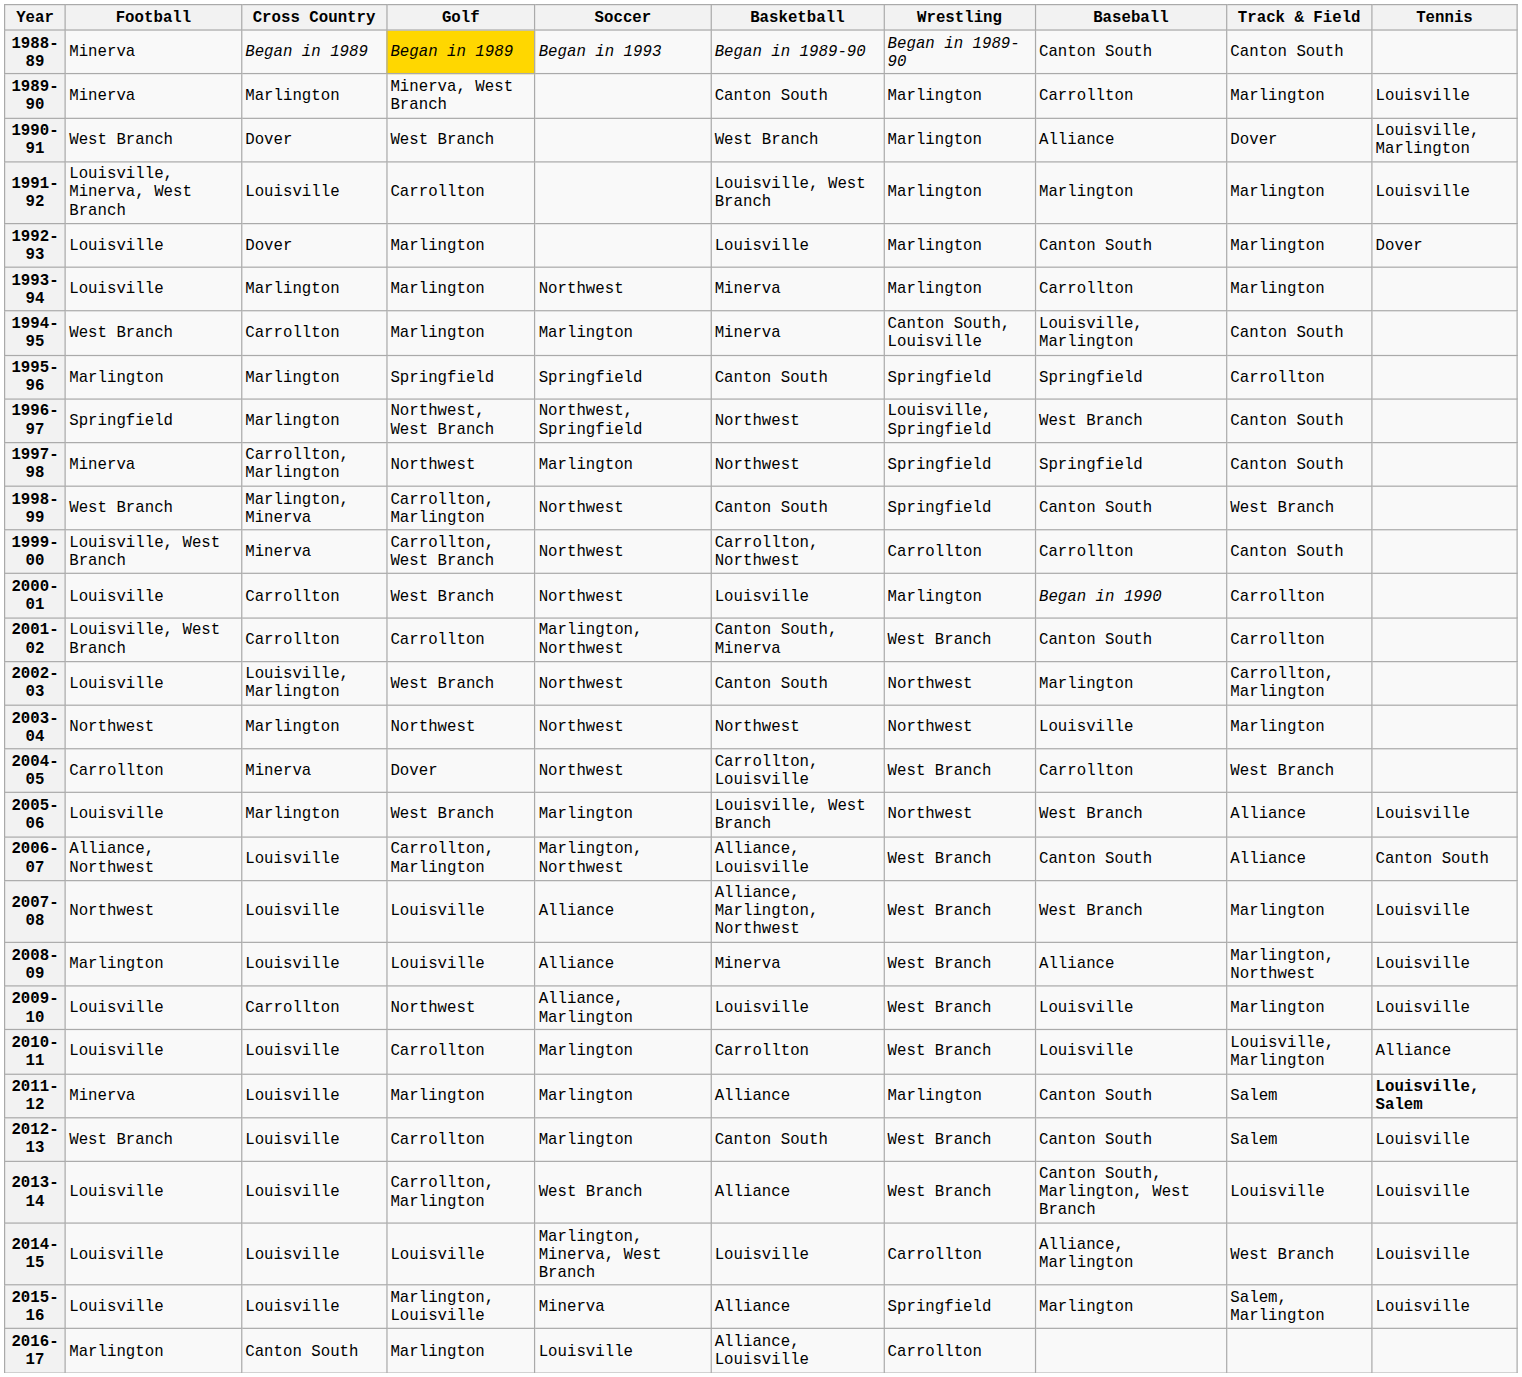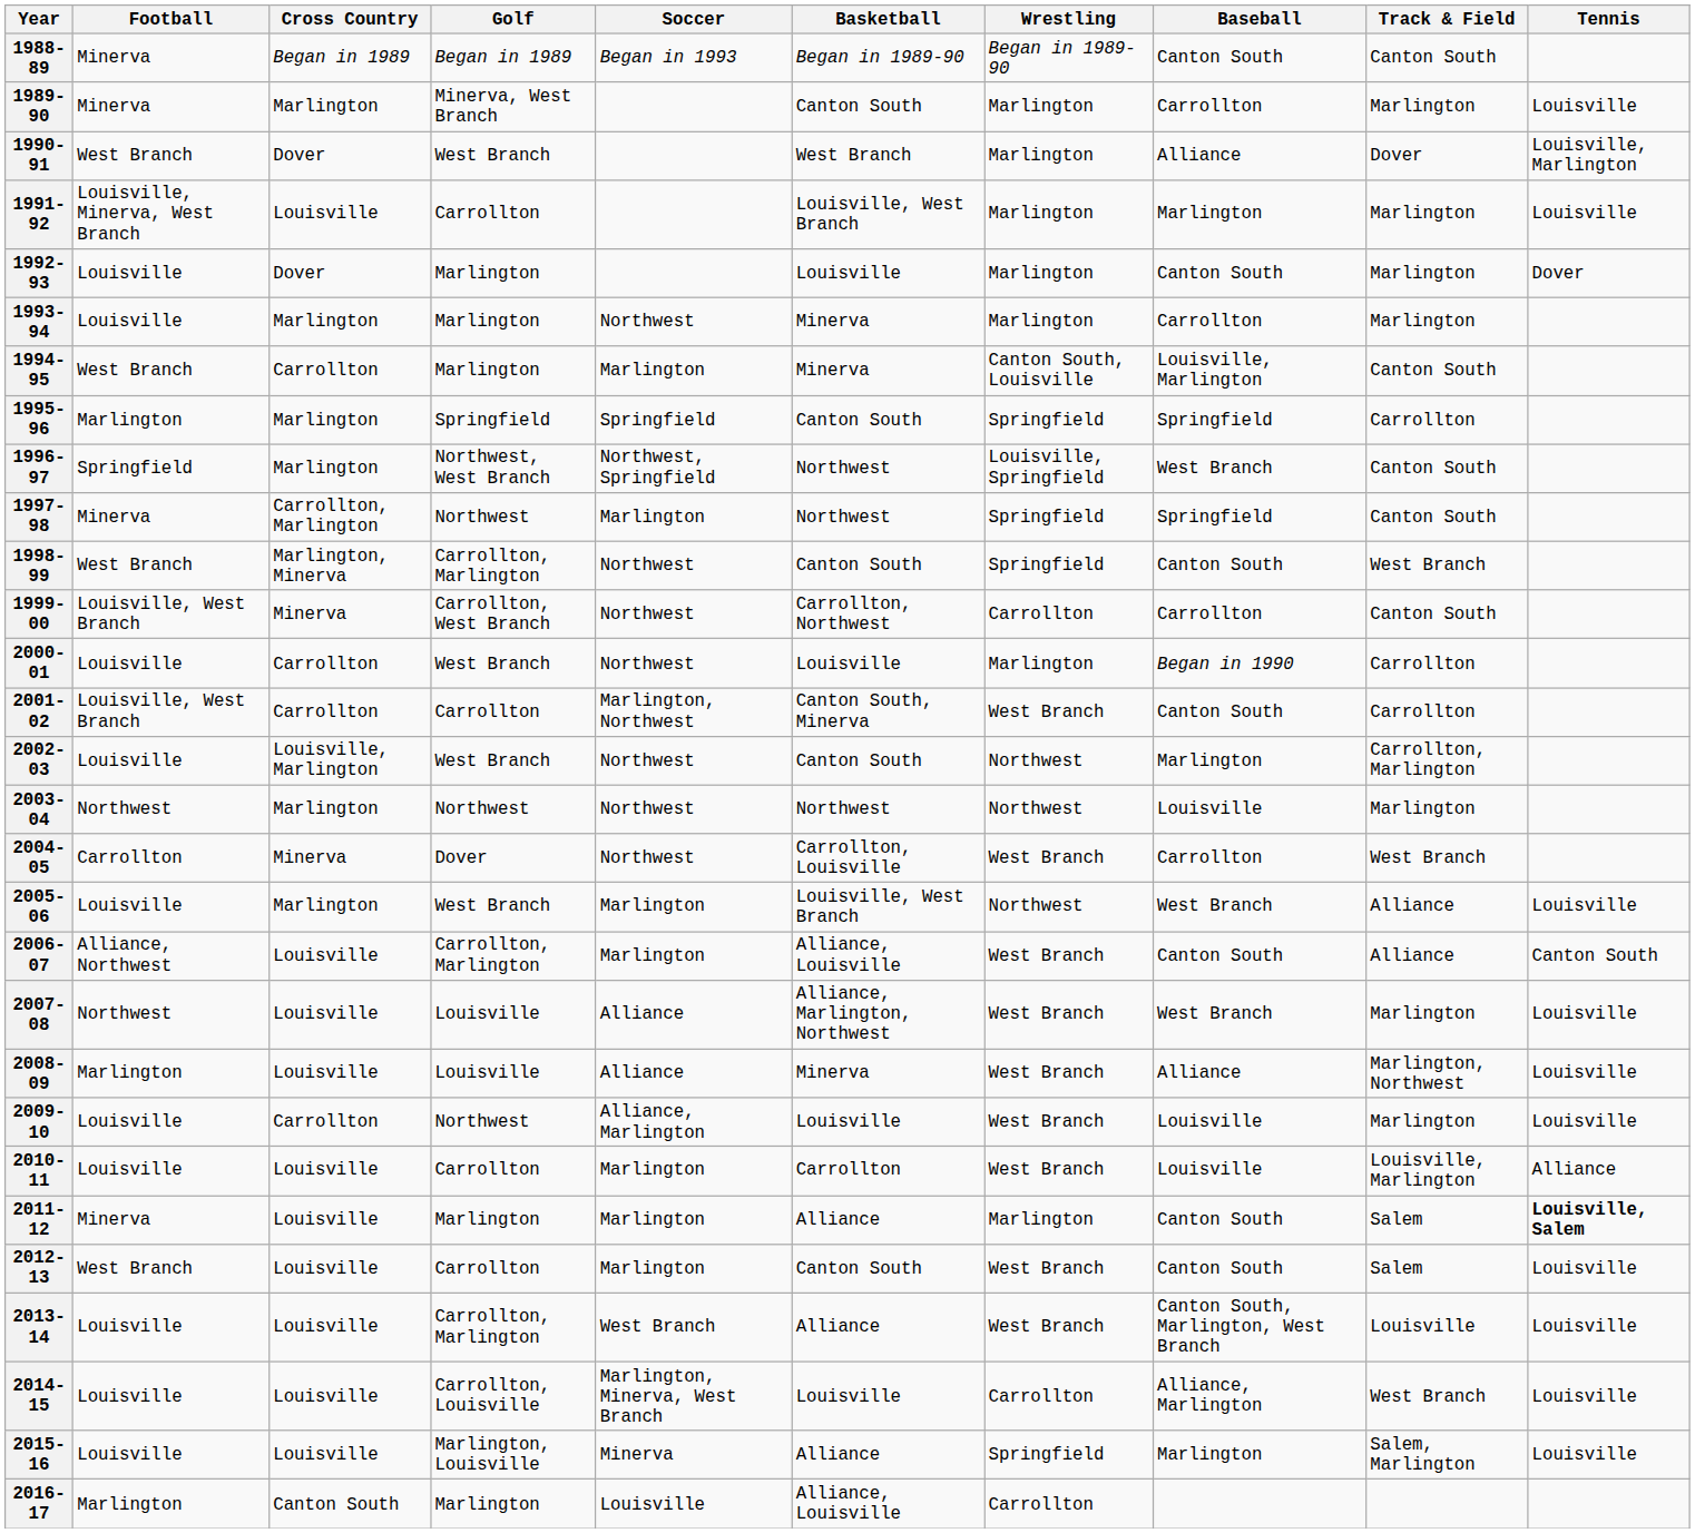 <table class="wikitable">
 <tr>
 <th>Year</th>
 <th>Football</th>
 <th>Cross Country</th>
 <th>Golf</th>
 <th>Soccer</th>
 <th>Basketball</th>
 <th>Wrestling</th>
 <th>Baseball</th>
 <th>Track & Field</th>
 <th>Tennis</th>
 </tr>
 <tr style="text-align:left;">
 <th>1988-89</th>
 <td>Minerva</td>
 <td><em>Began in 1989</em></td>
-<td style="background: gold;"><em>Began in 1989</em></td>
+<td><em>Began in 1989</em></td>
 <td><em>Began in 1993</em></td>
 <td><em>Began in 1989-90</em></td>
 <td><em>Began in 1989-90</em></td>
 <td>Canton South</td>
 <td>Canton South</td>
 <td></td>
 </tr>
 <tr style="text-align:left;">
 <th>1989-90</th>
 <td>Minerva</td>
 <td>Marlington</td>
 <td>Minerva, West Branch</td>
 <td></td>
 <td>Canton South</td>
 <td>Marlington</td>
 <td>Carrollton</td>
 <td>Marlington</td>
 <td>Louisville</td>
 </tr>
 <tr style="text-align:left;">
 <th>1990-91</th>
 <td>West Branch</td>
 <td>Dover</td>
 <td>West Branch</td>
 <td></td>
 <td>West Branch</td>
 <td>Marlington</td>
 <td>Alliance</td>
 <td>Dover</td>
 <td>Louisville, Marlington</td>
 </tr>
 <tr style="text-align:left;">
 <th>1991-92</th>
 <td>Louisville, Minerva, West Branch</td>
 <td>Louisville</td>
 <td>Carrollton</td>
 <td></td>
 <td>Louisville, West Branch</td>
 <td>Marlington</td>
 <td>Marlington</td>
 <td>Marlington</td>
 <td>Louisville</td>
 </tr>
 <tr style="text-align:left;">
 <th>1992-93</th>
 <td>Louisville</td>
 <td>Dover</td>
 <td>Marlington</td>
 <td></td>
 <td>Louisville</td>
 <td>Marlington</td>
 <td>Canton South</td>
 <td>Marlington</td>
 <td>Dover</td>
 </tr>
 <tr style="text-align:left;">
 <th>1993-94</th>
 <td>Louisville</td>
 <td>Marlington</td>
 <td>Marlington</td>
 <td>Northwest</td>
 <td>Minerva</td>
 <td>Marlington</td>
 <td>Carrollton</td>
 <td>Marlington</td>
 <td></td>
 </tr>
 <tr style="text-align:left;">
 <th>1994-95</th>
 <td>West Branch</td>
 <td>Carrollton</td>
 <td>Marlington</td>
 <td>Marlington</td>
 <td>Minerva</td>
 <td>Canton South, Louisville</td>
 <td>Louisville, Marlington</td>
 <td>Canton South</td>
 <td></td>
 </tr>
 <tr style="text-align:left;">
 <th>1995-96</th>
 <td>Marlington</td>
 <td>Marlington</td>
 <td>Springfield</td>
 <td>Springfield</td>
 <td>Canton South</td>
 <td>Springfield</td>
 <td>Springfield</td>
 <td>Carrollton</td>
 <td></td>
 </tr>
 <tr style="text-align:left;">
 <th>1996-97</th>
 <td>Springfield</td>
 <td>Marlington</td>
 <td>Northwest, West Branch</td>
 <td>Northwest, Springfield</td>
 <td>Northwest</td>
 <td>Louisville, Springfield</td>
 <td>West Branch</td>
 <td>Canton South</td>
 <td></td>
 </tr>
 <tr style="text-align:left;">
 <th>1997-98</th>
 <td>Minerva</td>
 <td>Carrollton, Marlington</td>
 <td>Northwest</td>
 <td>Marlington</td>
 <td>Northwest</td>
 <td>Springfield</td>
 <td>Springfield</td>
 <td>Canton South</td>
 <td></td>
 </tr>
 <tr style="text-align:left;">
 <th>1998-99</th>
 <td>West Branch</td>
 <td>Marlington, Minerva</td>
 <td>Carrollton, Marlington</td>
 <td>Northwest</td>
 <td>Canton South</td>
 <td>Springfield</td>
 <td>Canton South</td>
 <td>West Branch</td>
 <td></td>
 </tr>
 <tr style="text-align:left;">
 <th>1999-00</th>
 <td>Louisville, West Branch</td>
 <td>Minerva</td>
 <td>Carrollton, West Branch</td>
 <td>Northwest</td>
 <td>Carrollton, Northwest</td>
 <td>Carrollton</td>
 <td>Carrollton</td>
 <td>Canton South</td>
 <td></td>
 </tr>
 <tr style="text-align:left;">
 <th>2000-01</th>
 <td>Louisville</td>
 <td>Carrollton</td>
 <td>West Branch</td>
 <td>Northwest</td>
 <td>Louisville</td>
 <td>Marlington</td>
 <td><em>Began in 1990</em></td>
 <td>Carrollton</td>
 <td></td>
 </tr>
 <tr style="text-align:left;">
 <th>2001-02</th>
 <td>Louisville, West Branch</td>
 <td>Carrollton</td>
 <td>Carrollton</td>
 <td>Marlington, Northwest</td>
 <td>Canton South, Minerva</td>
 <td>West Branch</td>
 <td>Canton South</td>
 <td>Carrollton</td>
 <td></td>
 </tr>
 <tr style="text-align:left;">
 <th>2002-03</th>
 <td>Louisville</td>
 <td>Louisville, Marlington</td>
 <td>West Branch</td>
 <td>Northwest</td>
 <td>Canton South</td>
 <td>Northwest</td>
 <td>Marlington</td>
 <td>Carrollton, Marlington</td>
 <td></td>
 </tr>
 <tr style="text-align:left;">
 <th>2003-04</th>
 <td>Northwest</td>
 <td>Marlington</td>
 <td>Northwest</td>
 <td>Northwest</td>
 <td>Northwest</td>
 <td>Northwest</td>
 <td>Louisville</td>
 <td>Marlington</td>
 <td></td>
 </tr>
 <tr style="text-align:left;">
 <th>2004-05</th>
 <td>Carrollton</td>
 <td>Minerva</td>
 <td>Dover</td>
 <td>Northwest</td>
 <td>Carrollton, Louisville</td>
 <td>West Branch</td>
 <td>Carrollton</td>
 <td>West Branch</td>
 <td></td>
 </tr>
 <tr style="text-align:left;">
 <th>2005-06</th>
 <td>Louisville</td>
 <td>Marlington</td>
 <td>West Branch</td>
 <td>Marlington</td>
 <td>Louisville, West Branch</td>
 <td>Northwest</td>
 <td>West Branch</td>
 <td>Alliance</td>
 <td>Louisville</td>
 </tr>
 <tr style="text-align:left;">
 <th>2006-07</th>
 <td>Alliance, Northwest</td>
 <td>Louisville</td>
 <td>Carrollton, Marlington</td>
-<td>Marlington, Northwest</td>
+<td>Marlington</td>
 <td>Alliance, Louisville</td>
 <td>West Branch</td>
 <td>Canton South</td>
 <td>Alliance</td>
 <td>Canton South</td>
 </tr>
 <tr style="text-align:left;">
 <th>2007-08</th>
 <td>Northwest</td>
 <td>Louisville</td>
 <td>Louisville</td>
 <td>Alliance</td>
 <td>Alliance, Marlington, Northwest</td>
 <td>West Branch</td>
 <td>West Branch</td>
 <td>Marlington</td>
 <td>Louisville</td>
 </tr>
 <tr style="text-align:left;">
 <th>2008-09</th>
 <td>Marlington</td>
 <td>Louisville</td>
 <td>Louisville</td>
 <td>Alliance</td>
 <td>Minerva</td>
 <td>West Branch</td>
 <td>Alliance</td>
 <td>Marlington, Northwest</td>
 <td>Louisville</td>
 </tr>
 <tr style="text-align:left;">
 <th>2009-10</th>
 <td>Louisville</td>
 <td>Carrollton</td>
 <td>Northwest</td>
 <td>Alliance, Marlington</td>
 <td>Louisville</td>
 <td>West Branch</td>
 <td>Louisville</td>
 <td>Marlington</td>
 <td>Louisville</td>
 </tr>
 <tr style="text-align:left;">
 <th>2010-11</th>
 <td>Louisville</td>
 <td>Louisville</td>
 <td>Carrollton</td>
 <td>Marlington</td>
 <td>Carrollton</td>
 <td>West Branch</td>
 <td>Louisville</td>
 <td>Louisville, Marlington</td>
 <td>Alliance</td>
 </tr>
 <tr style="text-align:left;">
 <th>2011-12</th>
 <td>Minerva</td>
 <td>Louisville</td>
 <td>Marlington</td>
 <td>Marlington</td>
 <td>Alliance</td>
 <td>Marlington</td>
 <td>Canton South</td>
 <td>Salem</td>
 <td><strong>Louisville, Salem</strong></td>
 </tr>
 <tr style="text-align:left;">
 <th>2012-13</th>
 <td>West Branch</td>
 <td>Louisville</td>
 <td>Carrollton</td>
 <td>Marlington</td>
 <td>Canton South</td>
 <td>West Branch</td>
 <td>Canton South</td>
 <td>Salem</td>
 <td>Louisville</td>
 </tr>
 <tr style="text-align:left;">
 <th>2013-14</th>
 <td>Louisville</td>
 <td>Louisville</td>
 <td>Carrollton, Marlington</td>
 <td>West Branch</td>
 <td>Alliance</td>
 <td>West Branch</td>
 <td>Canton South, Marlington, West Branch</td>
 <td>Louisville</td>
 <td>Louisville</td>
 </tr>
 <tr style="text-align:left;">
 <th>2014-15</th>
 <td>Louisville</td>
 <td>Louisville</td>
-<td>Louisville</td>
+<td>Carrollton, Louisville</td>
 <td>Marlington, Minerva, West Branch</td>
 <td>Louisville</td>
 <td>Carrollton</td>
 <td>Alliance, Marlington</td>
 <td>West Branch</td>
 <td>Louisville</td>
 </tr>
 <tr style="text-align:left;">
 <th>2015-16</th>
 <td>Louisville</td>
 <td>Louisville</td>
 <td>Marlington, Louisville</td>
 <td>Minerva</td>
 <td>Alliance</td>
 <td>Springfield</td>
 <td>Marlington</td>
 <td>Salem, Marlington</td>
 <td>Louisville</td>
 </tr>
 <tr style="text-align:left;">
 <th>2016-17</th>
 <td>Marlington</td>
 <td>Canton South</td>
 <td>Marlington</td>
 <td>Louisville</td>
 <td>Alliance, Louisville</td>
 <td>Carrollton</td>
 <td></td>
 <td></td>
 <td></td>
 </tr>
 </table>
